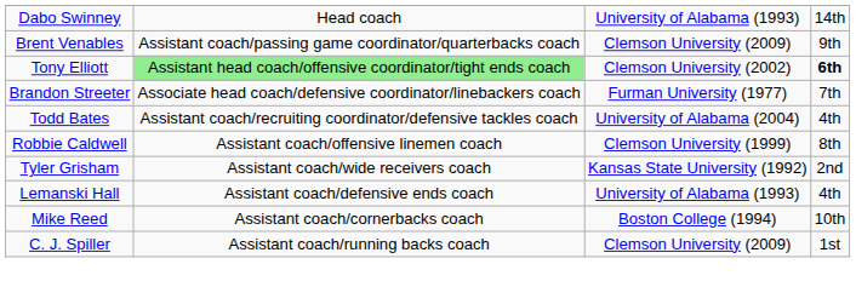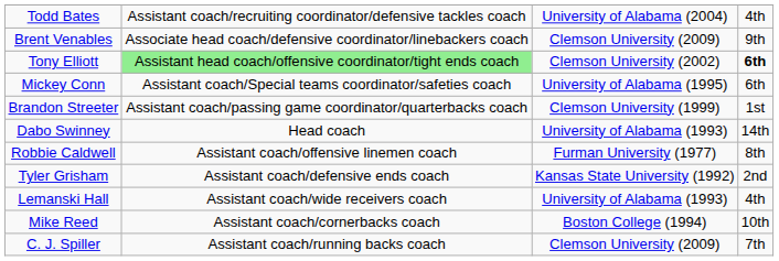 <table class="wikitable" border="1" style="font-size:90%; text-align: center;">
 <tr>
 </tr>
 <tr>
-<td><a href='#'>Dabo Swinney</a></td>
-<td>Head coach</td>
-<td><a href='#'>University of Alabama</a> (1993)</td>
-<td>14th</td>
+<td><a href='#'>Todd Bates</a></td>
+<td align=center>Assistant coach/recruiting coordinator/defensive tackles coach</td>
+<td><a href='#'>University of Alabama</a> (2004)</td>
+<td>4th</td>
 </tr>
 <tr>
 <td><a href='#'>Brent Venables</a></td>
-<td>Assistant coach/passing game coordinator/quarterbacks coach</td>
+<td>Associate head coach/defensive coordinator/linebackers coach</td>
 <td><a href='#'>Clemson University</a> (2009)</td>
 <td>9th</td>
 </tr>
 <tr>
 <td><a href='#'>Tony Elliott</a></td>
 <td style="background: lightgreen;">Assistant head coach/offensive coordinator/tight ends coach</td>
 <td><a href='#'>Clemson University</a> (2002)</td>
 <td><strong>6th</strong></td>
 </tr>
 <tr>
-<td><a href='#'>Brandon Streeter</a></td>
-<td>Associate head coach/defensive coordinator/linebackers coach</td>
-<td><a href='#'>Furman University</a> (1977)</td>
-<td>7th</td>
+<td><a href='#'>Mickey Conn</a></td>
+<td>Assistant coach/Special teams coordinator/safeties coach</td>
+<td><a href='#'>University of Alabama</a> (1995)</td>
+<td>6th</td>
 </tr>
 <tr>
-<td><a href='#'>Todd Bates</a></td>
-<td align=center>Assistant coach/recruiting coordinator/defensive tackles coach</td>
-<td><a href='#'>University of Alabama</a> (2004)</td>
-<td>4th</td>
+<td><a href='#'>Brandon Streeter</a></td>
+<td>Assistant coach/passing game coordinator/quarterbacks coach</td>
+<td><a href='#'>Clemson University</a> (1999)</td>
+<td>1st</td>
+</tr>
+<tr>
+<td><a href='#'>Dabo Swinney</a></td>
+<td>Head coach</td>
+<td><a href='#'>University of Alabama</a> (1993)</td>
+<td>14th</td>
 </tr>
 <tr>
 <td><a href='#'>Robbie Caldwell</a></td>
 <td>Assistant coach/offensive linemen coach</td>
-<td><a href='#'>Clemson University</a> (1999)</td>
+<td><a href='#'>Furman University</a> (1977)</td>
 <td>8th</td>
 </tr>
 <tr>
 <td><a href='#'>Tyler Grisham</a></td>
-<td>Assistant coach/wide receivers coach</td>
+<td>Assistant coach/defensive ends coach</td>
 <td><a href='#'>Kansas State University</a> (1992)</td>
 <td>2nd</td>
 </tr>
 <tr>
 <td><a href='#'>Lemanski Hall</a></td>
-<td>Assistant coach/defensive ends coach</td>
+<td>Assistant coach/wide receivers coach</td>
 <td><a href='#'>University of Alabama</a> (1993)</td>
 <td>4th</td>
 </tr>
 <tr>
 <td><a href='#'>Mike Reed</a></td>
 <td>Assistant coach/cornerbacks coach</td>
 <td><a href='#'>Boston College</a> (1994)</td>
 <td>10th</td>
 </tr>
 <tr>
 <td><a href='#'>C. J. Spiller</a></td>
 <td>Assistant coach/running backs coach</td>
 <td><a href='#'>Clemson University</a> (2009)</td>
-<td>1st</td>
+<td>7th</td>
 </tr>
 </table>
